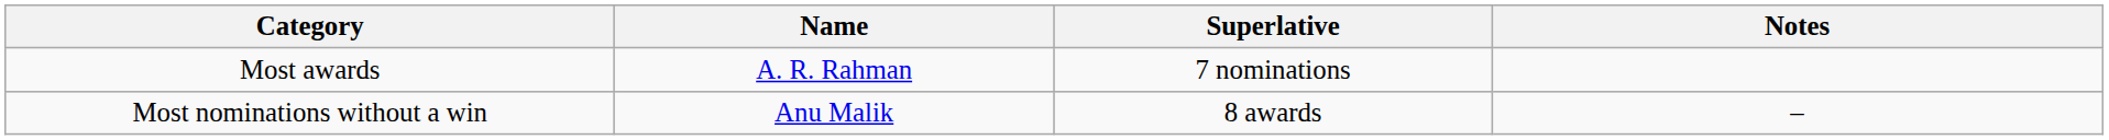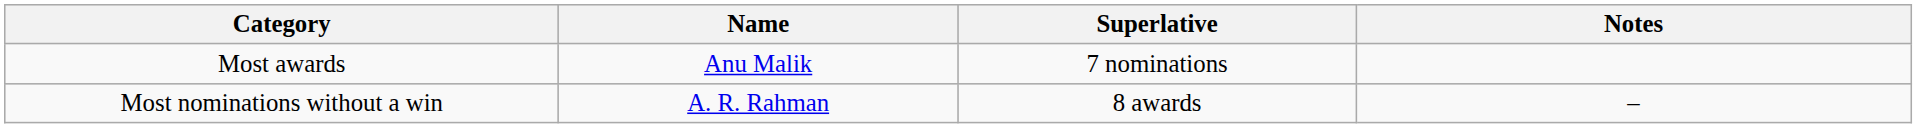 <table class="wikitable" style="text-align: center">
 <tr>
 <th style="width:350px;">Category</th>
 <th style="width:250px;">Name</th>
 <th style="width:250px;">Superlative</th>
 <th style="width:350px;">Notes</th>
 </tr>
 <tr>
 <td>Most awards</td>
-<td><a href='#'>A. R. Rahman</a></td>
+<td><a href='#'>Anu Malik</a></td>
 <td>7 nominations</td>
 </tr>
 <tr>
 <td>Most nominations without a win</td>
-<td><a href='#'>Anu Malik</a></td>
+<td><a href='#'>A. R. Rahman</a></td>
 <td>8 awards</td>
 <td>–</td>
 </tr>
 </table>
